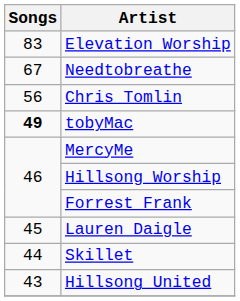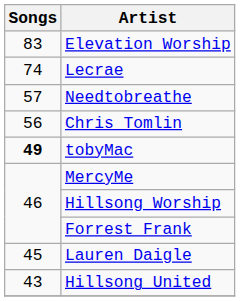 <table class="wikitable">
 <tr>
 <th>Songs</th>
 <th>Artist</th>
 </tr>
 <tr>
 <td style="text-align:center;">83</td>
 <td><a href='#'>Elevation Worship</a></td>
 </tr>
 <tr>
-<td style="text-align:center;">67</td>
+<td style="text-align:center;">74</td>
+<td><a href='#'>Lecrae</a></td>
+</tr>
+<tr>
+<td style="text-align:center;">57</td>
 <td><a href='#'>Needtobreathe</a></td>
 </tr>
 <tr>
 <td style="text-align:center;">56</td>
 <td><a href='#'>Chris Tomlin</a></td>
 </tr>
 <tr>
 <td style="text-align:center;"><strong>49</strong></td>
 <td><a href='#'>tobyMac</a></td>
 </tr>
 <tr>
 <td rowspan="3" style="text-align:center;">46</td>
 <td><a href='#'>MercyMe</a></td>
 </tr>
 <tr>
 <td><a href='#'>Hillsong Worship</a></td>
 </tr>
 <tr>
 <td><a href='#'>Forrest Frank</a></td>
 </tr>
 <tr>
 <td style="text-align:center;">45</td>
 <td><a href='#'>Lauren Daigle</a></td>
 </tr>
 <tr>
-<td style="text-align:center;">44</td>
-<td><a href='#'>Skillet</a></td>
-</tr>
-<tr>
 <td style="text-align:center;">43</td>
 <td><a href='#'>Hillsong United</a></td>
 </tr>
 <tr>
 </tr>
 </table>
